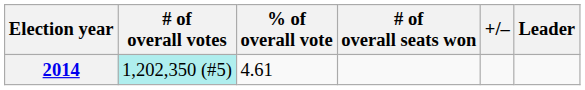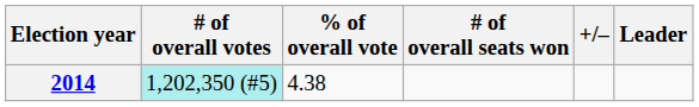 <table class=wikitable>
 <tr>
 <th>Election year</th>
 <th># of<br>overall votes</th>
 <th>% of<br>overall vote</th>
 <th># of<br>overall seats won</th>
 <th>+/–</th>
 <th>Leader</th>
 </tr>
 <tr>
 <th><a href='#'>2014</a></th>
 <td style="background: paleturquoise;">1,202,350 (#5)</td>
-<td>4.61</td>
+<td>4.38</td>
 <td></td>
 <td></td>
 <td></td>
 </tr>
 </table>
